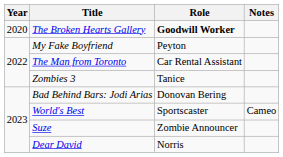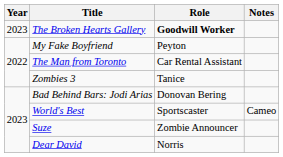 <table class="wikitable sortable">
 <tr>
 <th>Year</th>
 <th>Title</th>
 <th>Role</th>
 <th>Notes</th>
 </tr>
 <tr>
-<td>2020</td>
+<td>2023</td>
 <td><em><a href='#'>The Broken Hearts Gallery</a></em></td>
 <td><strong>Goodwill Worker</strong></td>
 <td></td>
 </tr>
 <tr>
 <td rowspan="3">2022</td>
 <td><em>My Fake Boyfriend</em></td>
 <td>Peyton</td>
 <td></td>
 </tr>
 <tr>
 <td><a href='#'><em>The Man from Toronto</em></a></td>
 <td>Car Rental Assistant</td>
 <td></td>
 </tr>
 <tr>
 <td><em>Zombies 3</em></td>
 <td>Tanice</td>
 <td></td>
 </tr>
 <tr>
 <td rowspan="4">2023</td>
 <td><em>Bad Behind Bars: Jodi Arias</em></td>
 <td>Donovan Bering</td>
 <td></td>
 </tr>
 <tr>
 <td><em><a href='#'>World's Best</a></em></td>
 <td>Sportscaster</td>
 <td>Cameo</td>
 </tr>
 <tr>
 <td><em><a href='#'>Suze</a></em></td>
 <td>Zombie Announcer</td>
 <td></td>
 </tr>
 <tr>
 <td><em><a href='#'>Dear David</a></em></td>
 <td>Norris</td>
 <td></td>
 </tr>
 </table>
